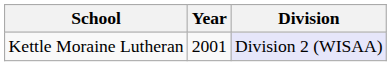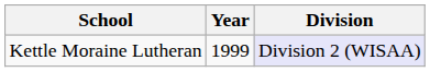 <table class="wikitable">
 <tr>
 <th>School</th>
 <th>Year</th>
 <th>Division</th>
 </tr>
 <tr>
 <td>Kettle Moraine Lutheran</td>
-<td>2001</td>
+<td>1999</td>
 <td style="background: lavender;">Division 2 (WISAA)</td>
 </tr>
 </table>
